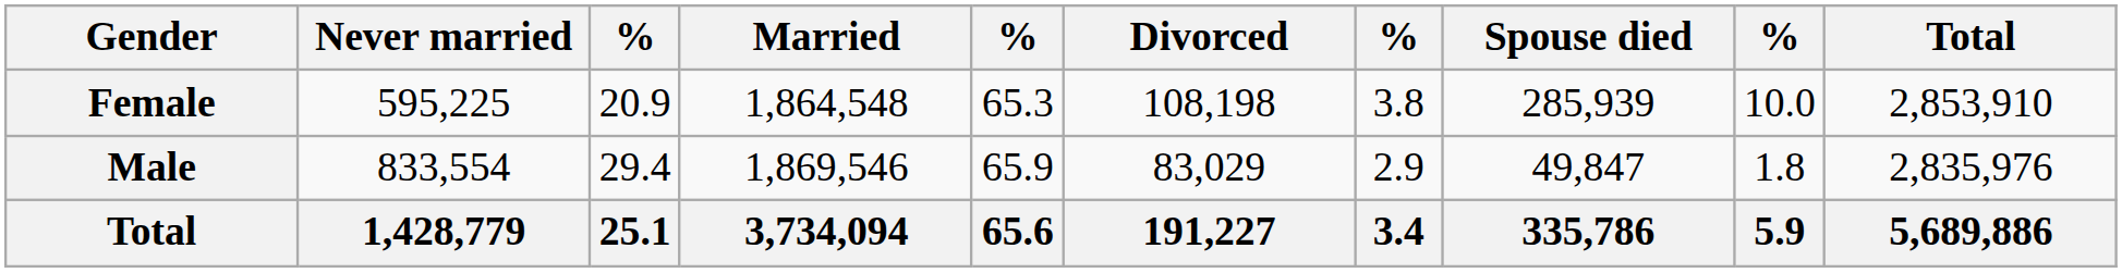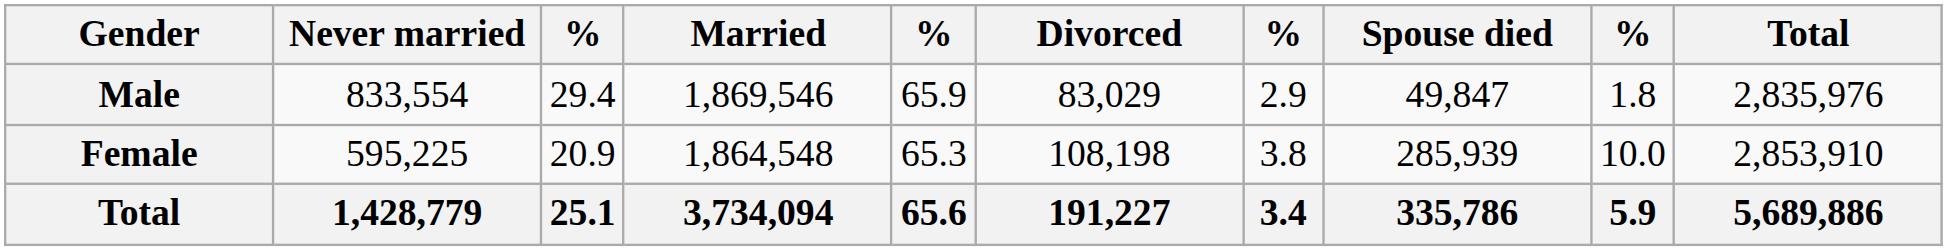 <table class="wikitable">
 <tr>
 <th style="width:80pt;">Gender</th>
 <th style="width:80pt;">Never married</th>
 <th style="width:20pt;">%</th>
 <th style="width:80pt;">Married</th>
 <th style="width:20pt;">%</th>
 <th style="width:80pt;">Divorced</th>
 <th style="width:20pt;">%</th>
 <th style="width:80pt;">Spouse died</th>
 <th style="width:20pt;">%</th>
 <th style="width:80pt;">Total</th>
 </tr>
 <tr>
+<th style="width:80pt;">Male</th>
+<td style="text-align:center;">833,554</td>
+<td style="text-align:center;">29.4</td>
+<td style="text-align:center;">1,869,546</td>
+<td style="text-align:center;">65.9</td>
+<td style="text-align:center;">83,029</td>
+<td style="text-align:center;">2.9</td>
+<td style="text-align:center;">49,847</td>
+<td style="text-align:center;">1.8</td>
+<td style="text-align:center;">2,835,976</td>
+</tr>
+<tr>
 <th style="width:80pt;">Female</th>
 <td style="text-align:center;">595,225</td>
 <td style="text-align:center;">20.9</td>
 <td style="text-align:center;">1,864,548</td>
 <td style="text-align:center;">65.3</td>
 <td style="text-align:center;">108,198</td>
 <td style="text-align:center;">3.8</td>
 <td style="text-align:center;">285,939</td>
 <td style="text-align:center;">10.0</td>
 <td style="text-align:center;">2,853,910</td>
-</tr>
-<tr>
-<th style="width:80pt;">Male</th>
-<td style="text-align:center;">833,554</td>
-<td style="text-align:center;">29.4</td>
-<td style="text-align:center;">1,869,546</td>
-<td style="text-align:center;">65.9</td>
-<td style="text-align:center;">83,029</td>
-<td style="text-align:center;">2.9</td>
-<td style="text-align:center;">49,847</td>
-<td style="text-align:center;">1.8</td>
-<td style="text-align:center;">2,835,976</td>
 </tr>
 <tr>
 <th>Total</th>
 <th>1,428,779</th>
 <th>25.1</th>
 <th>3,734,094</th>
 <th>65.6</th>
 <th>191,227</th>
 <th>3.4</th>
 <th>335,786</th>
 <th>5.9</th>
 <th>5,689,886</th>
 </tr>
 </table>
